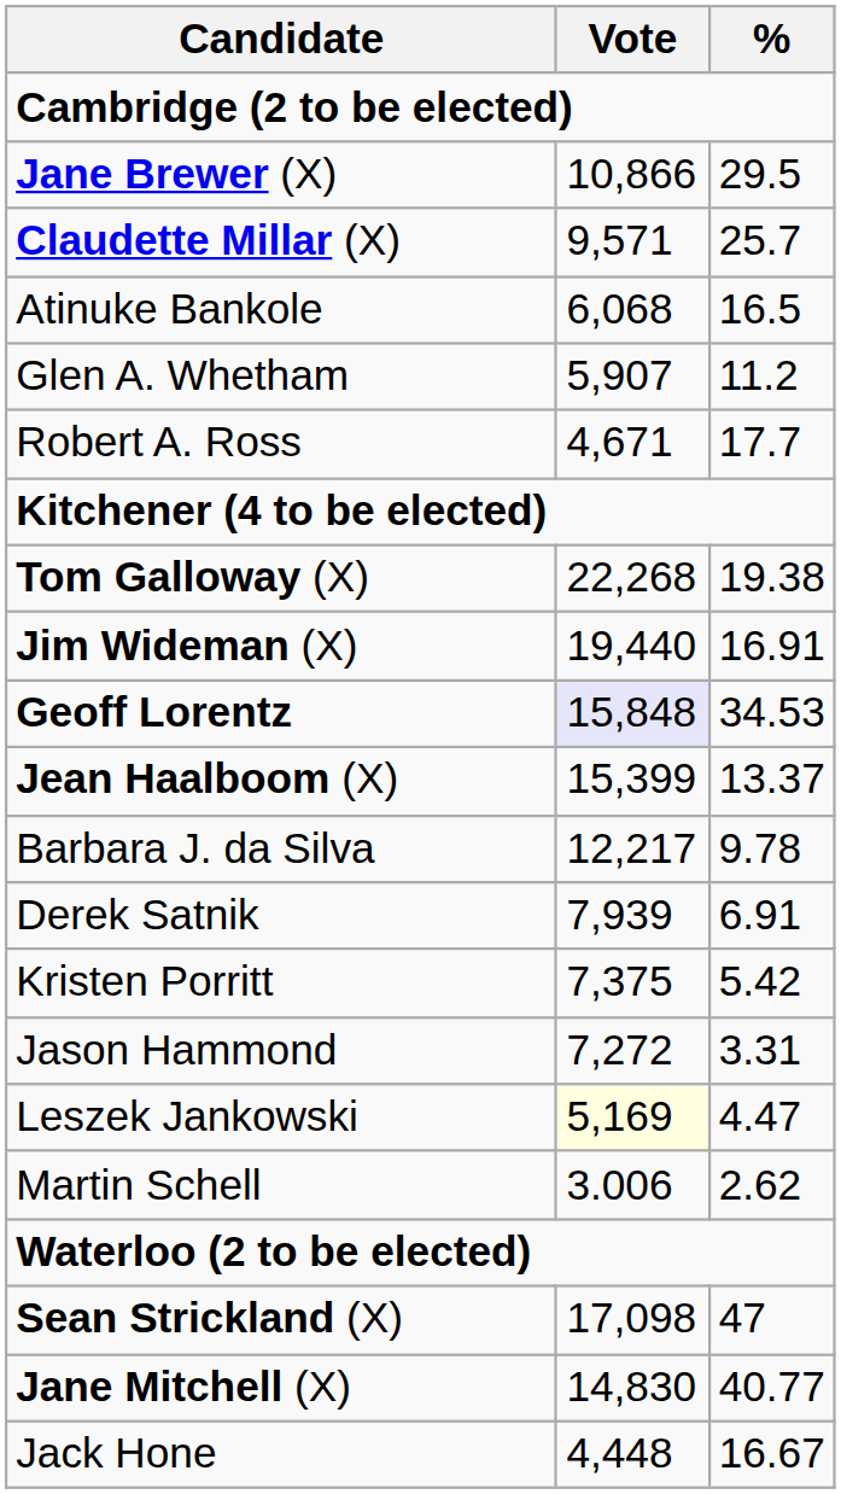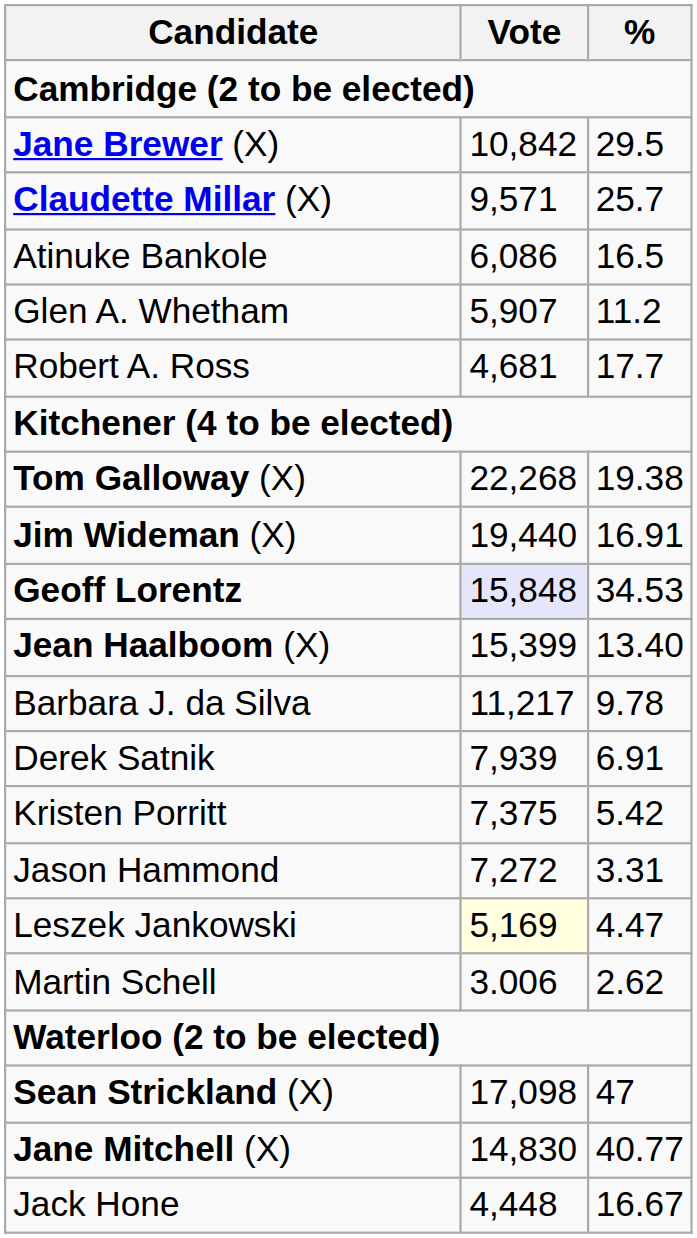 <table class="wikitable">
 <tr>
 <th bgcolor="#DDDDFF" width="200px">Candidate</th>
 <th bgcolor="#DDDDFF" width="50px">Vote</th>
 <th bgcolor="#DDDDFF" width="30px">%</th>
 </tr>
 <tr>
 <td colspan="4"><strong>Cambridge (2 to be elected)</strong></td>
 </tr>
 <tr>
 <td><strong><a href='#'>Jane Brewer</a></strong> (X)</td>
-<td>10,866</td>
+<td>10,842</td>
 <td>29.5</td>
 </tr>
 <tr>
 <td><strong><a href='#'>Claudette Millar</a></strong> (X)</td>
 <td>9,571</td>
 <td>25.7</td>
 </tr>
 <tr>
 <td>Atinuke Bankole</td>
-<td>6,068</td>
+<td>6,086</td>
 <td>16.5</td>
 </tr>
 <tr>
 <td>Glen A. Whetham</td>
 <td>5,907</td>
 <td>11.2</td>
 </tr>
 <tr>
 <td>Robert A. Ross</td>
-<td>4,671</td>
+<td>4,681</td>
 <td>17.7</td>
 </tr>
 <tr>
 <td colspan="4"><strong>Kitchener (4 to be elected)</strong></td>
 </tr>
 <tr>
 <td><strong>Tom Galloway</strong> (X)</td>
 <td>22,268</td>
 <td>19.38</td>
 </tr>
 <tr>
 <td><strong>Jim Wideman</strong> (X)</td>
 <td>19,440</td>
 <td>16.91</td>
 </tr>
 <tr>
 <td><strong>Geoff Lorentz</strong></td>
 <td style="background: lavender;">15,848</td>
 <td>34.53</td>
 </tr>
 <tr>
 <td><strong>Jean Haalboom</strong> (X)</td>
 <td>15,399</td>
-<td>13.37</td>
+<td>13.40</td>
 </tr>
 <tr>
 <td>Barbara J. da Silva</td>
-<td>12,217</td>
+<td>11,217</td>
 <td>9.78</td>
 </tr>
 <tr>
 <td>Derek Satnik</td>
 <td>7,939</td>
 <td>6.91</td>
 </tr>
 <tr>
 <td>Kristen Porritt</td>
 <td>7,375</td>
 <td>5.42</td>
 </tr>
 <tr>
 <td>Jason Hammond</td>
 <td>7,272</td>
 <td>3.31</td>
 </tr>
 <tr>
 <td>Leszek Jankowski</td>
 <td style="background: lightyellow;">5,169</td>
 <td>4.47</td>
 </tr>
 <tr>
 <td>Martin Schell</td>
 <td>3.006</td>
 <td>2.62</td>
 </tr>
 <tr>
 <td colspan="4"><strong>Waterloo (2 to be elected)</strong></td>
 </tr>
 <tr>
 <td><strong>Sean Strickland</strong> (X)</td>
 <td>17,098</td>
 <td>47</td>
 </tr>
 <tr>
 <td><strong>Jane Mitchell</strong> (X)</td>
 <td>14,830</td>
 <td>40.77</td>
 </tr>
 <tr>
 <td>Jack Hone</td>
 <td>4,448</td>
 <td>16.67</td>
 </tr>
 </table>
